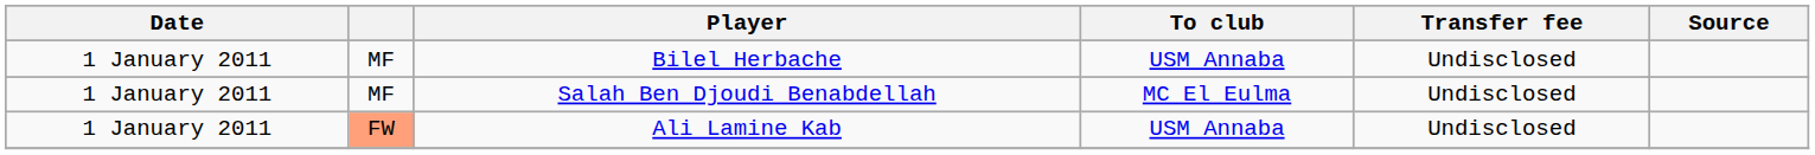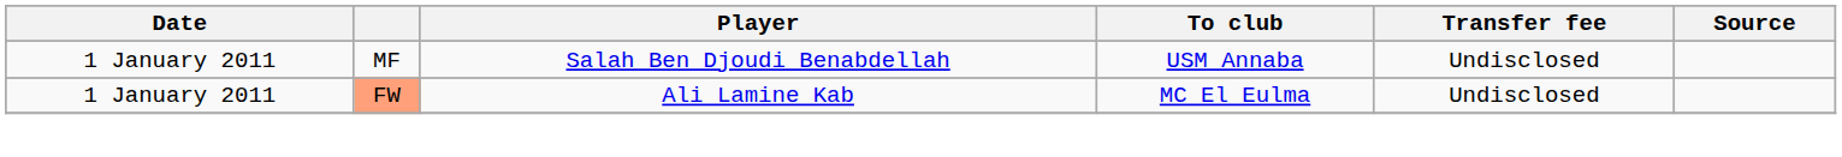 <table class="wikitable sortable" style="width:70%; text-align:center; font-size:85%; text-align:centre;">
 <tr>
 <th>Date</th>
 <th></th>
 <th>Player</th>
 <th>To club</th>
 <th>Transfer fee</th>
 <th>Source</th>
 </tr>
 <tr>
 <td>1 January 2011</td>
 <td>MF</td>
-<td> <a href='#'>Bilel Herbache</a></td>
+<td> <a href='#'>Salah Ben Djoudi Benabdellah</a></td>
 <td><a href='#'>USM Annaba</a></td>
-<td>Undisclosed</td>
-<td></td>
-</tr>
-<tr>
-<td>1 January 2011</td>
-<td>MF</td>
-<td> <a href='#'>Salah Ben Djoudi Benabdellah</a></td>
-<td><a href='#'>MC El Eulma</a></td>
 <td>Undisclosed</td>
 <td></td>
 </tr>
 <tr>
 <td>1 January 2011</td>
 <td style="background: lightsalmon;">FW</td>
 <td> <a href='#'>Ali Lamine Kab</a></td>
-<td><a href='#'>USM Annaba</a></td>
+<td><a href='#'>MC El Eulma</a></td>
 <td>Undisclosed</td>
 <td></td>
 </tr>
 <tr>
 </tr>
 </table>
